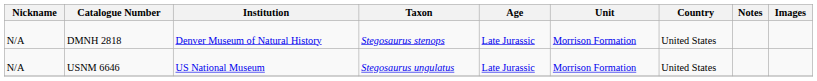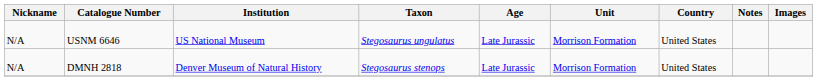 <table class="wikitable sortable" align="center" width="100%">
 <tr>
 <th>Nickname</th>
 <th>Catalogue Number</th>
 <th>Institution</th>
 <th>Taxon</th>
 <th>Age</th>
 <th>Unit</th>
 <th>Country</th>
 <th>Notes</th>
 <th>Images</th>
 </tr>
 <tr>
 <td><br>N/A</td>
+<td><br>USNM 6646</td>
+<td><br><a href='#'>US National Museum</a></td>
+<td><br><em><a href='#'>Stegosaurus ungulatus</a></em></td>
+<td><br><a href='#'>Late Jurassic</a></td>
+<td><br><a href='#'>Morrison Formation</a></td>
+<td><br>United States</td>
+<td></td>
+<td></td>
+</tr>
+<tr>
+<td><br>N/A</td>
 <td><br>DMNH 2818</td>
 <td><br><a href='#'>Denver Museum of Natural History</a></td>
 <td><br><em><a href='#'>Stegosaurus stenops</a></em></td>
 <td><br><a href='#'>Late Jurassic</a></td>
 <td><br><a href='#'>Morrison Formation</a></td>
 <td><br>United States</td>
 <td></td>
 <td></td>
 </tr>
 <tr>
-<td><br>N/A</td>
-<td><br>USNM 6646</td>
-<td><br><a href='#'>US National Museum</a></td>
-<td><br><em><a href='#'>Stegosaurus ungulatus</a></em></td>
-<td><br><a href='#'>Late Jurassic</a></td>
-<td><br><a href='#'>Morrison Formation</a></td>
-<td><br>United States</td>
-<td></td>
-<td></td>
-</tr>
-<tr>
 </tr>
 </table>
